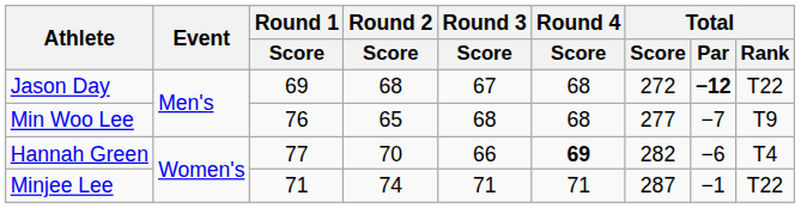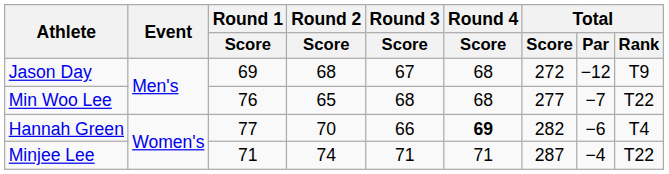 <table class=wikitable style=font-size:90%;text-align:center>
 <tr>
 <th rowspan=2>Athlete</th>
 <th rowspan=2>Event</th>
 <th>Round 1</th>
 <th>Round 2</th>
 <th>Round 3</th>
 <th>Round 4</th>
 <th colspan=3>Total</th>
 </tr>
 <tr style=font-size:95%>
 <th>Score</th>
 <th>Score</th>
 <th>Score</th>
 <th>Score</th>
 <th>Score</th>
 <th>Par</th>
 <th>Rank</th>
 </tr>
 <tr>
 <td align=left><a href='#'>Jason Day</a></td>
 <td align=left rowspan=2><a href='#'>Men's</a></td>
 <td>69</td>
 <td>68</td>
 <td>67</td>
 <td>68</td>
 <td>272</td>
-<td><strong>−12</strong></td>
-<td>T22</td>
+<td>−12</td>
+<td>T9</td>
 </tr>
 <tr>
 <td align=left><a href='#'>Min Woo Lee</a></td>
 <td>76</td>
 <td>65</td>
 <td>68</td>
 <td>68</td>
 <td>277</td>
 <td>−7</td>
-<td>T9</td>
+<td>T22</td>
 </tr>
 <tr>
 <td align=left><a href='#'>Hannah Green</a></td>
 <td align=left rowspan=2><a href='#'>Women's</a></td>
 <td>77</td>
 <td>70</td>
 <td>66</td>
 <td><strong>69</strong></td>
 <td>282</td>
 <td>−6</td>
 <td>T4</td>
 </tr>
 <tr>
 <td align=left><a href='#'>Minjee Lee</a></td>
 <td>71</td>
 <td>74</td>
 <td>71</td>
 <td>71</td>
 <td>287</td>
-<td>−1</td>
+<td>−4</td>
 <td>T22</td>
 </tr>
 </table>
